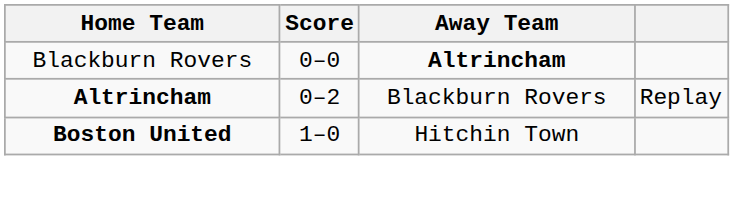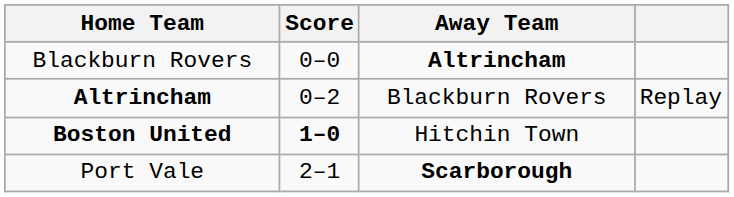 <table class="wikitable" style="text-align:center">
 <tr>
 <th width=150>Home Team</th>
 <th width=20>Score</th>
 <th width=150>Away Team</th>
 <th></th>
 </tr>
 <tr>
 <td>Blackburn Rovers</td>
 <td>0–0</td>
 <td><strong>Altrincham</strong></td>
 <td></td>
 </tr>
 <tr>
 <td><strong>Altrincham</strong></td>
 <td>0–2</td>
 <td>Blackburn Rovers</td>
 <td>Replay</td>
 </tr>
 <tr>
 <td><strong>Boston United</strong></td>
-<td>1–0</td>
+<td><strong>1–0</strong></td>
 <td>Hitchin Town</td>
 <td></td>
 </tr>
+<tr>
+<td>Port Vale</td>
+<td>2–1</td>
+<td><strong>Scarborough</strong></td>
+<td></td>
+</tr>
 </table>
